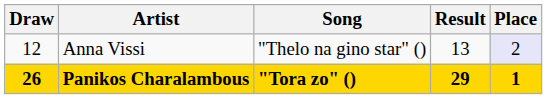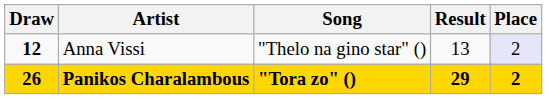 <table class="sortable wikitable" style="margin: 1em auto 1em auto; text-align:center">
 <tr>
 <th>Draw</th>
 <th>Artist</th>
 <th>Song</th>
 <th>Result</th>
 <th>Place</th>
 </tr>
 <tr>
-<td>12</td>
+<td><strong>12</strong></td>
 <td align="left">Anna Vissi</td>
 <td align="left">"Thelo na gino star" (<small></small>)</td>
 <td>13</td>
 <td style="background: lavender;">2</td>
 </tr>
 <tr style="font-weight:bold; background:gold;">
 <td>26</td>
 <td align="left">Panikos Charalambous</td>
 <td align="left">"Tora zo" (<small></small>)</td>
 <td>29</td>
-<td>1</td>
+<td>2</td>
 </tr>
 </table>
